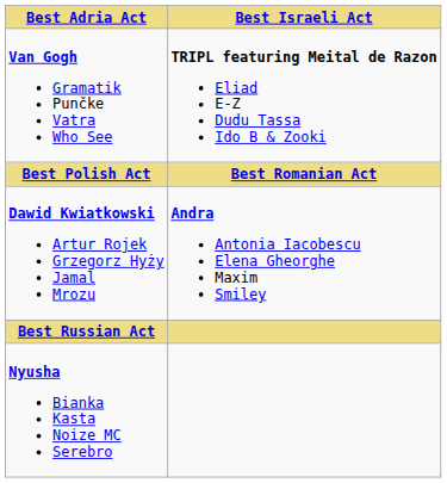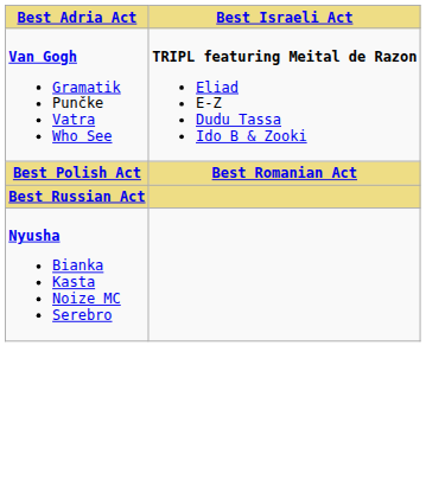 <table class=wikitable style="width=100%">
 <tr>
 <th style="background:#EEDD85; width=50%"><a href='#'>Best Adria Act</a></th>
 <th style="background:#EEDD85; width=50%"><a href='#'>Best Israeli Act</a></th>
 </tr>
 <tr>
 <td valign="top"><br><strong><a href='#'>Van Gogh</a></strong><ul><li><a href='#'>Gramatik</a></li><li>Punčke</li><li><a href='#'>Vatra</a></li><li><a href='#'>Who See</a></li></ul></td>
 <td valign="top"><br><strong>TRIPL featuring Meital de Razon</strong><ul><li><a href='#'>Eliad</a></li><li>E-Z</li><li><a href='#'>Dudu Tassa</a></li><li><a href='#'>Ido B & Zooki</a></li></ul></td>
 </tr>
 <tr>
 <th style="background:#EEDD85; width=50%"><a href='#'>Best Polish Act</a></th>
 <th style="background:#EEDD85; width=50%"><a href='#'>Best Romanian Act</a></th>
 </tr>
 <tr>
-<td valign="top"><br><strong><a href='#'>Dawid Kwiatkowski</a></strong><ul><li><a href='#'>Artur Rojek</a></li><li><a href='#'>Grzegorz Hyży</a></li><li><a href='#'>Jamal</a></li><li><a href='#'>Mrozu</a></li></ul></td>
-<td valign="top"><br><strong><a href='#'>Andra</a></strong><ul><li><a href='#'>Antonia Iacobescu</a></li><li><a href='#'>Elena Gheorghe</a></li><li>Maxim</li><li><a href='#'>Smiley</a></li></ul></td>
-</tr>
-<tr>
 <th style="background:#EEDD85; width=50%"><a href='#'>Best Russian Act</a></th>
 <th style="background:#EEDD85; width=50%"></th>
 </tr>
 <tr>
 <td valign="top"><br><strong><a href='#'>Nyusha</a></strong><ul><li><a href='#'>Bianka</a></li><li><a href='#'>Kasta</a></li><li><a href='#'>Noize MC</a></li><li><a href='#'>Serebro</a></li></ul></td>
 <td valign="top"></td>
 </tr>
 </table>
